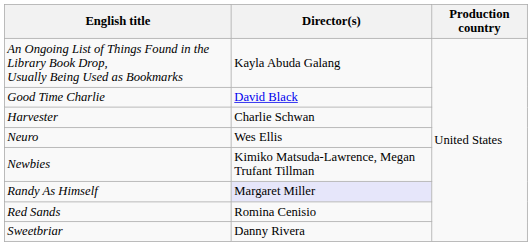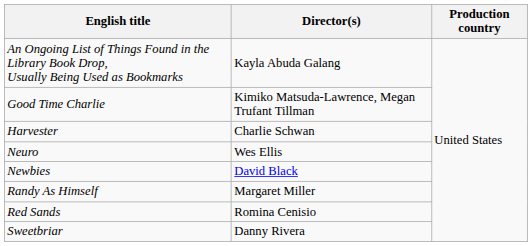 <table class="wikitable plainrowheaders" style="width:75%; margin-bottom:4px">
 <tr>
 <th scope="col">English title</th>
 <th scope="col">Director(s)</th>
 <th scope="col">Production country</th>
 </tr>
 <tr>
 <td scope="row"><em>An Ongoing List of Things Found in the Library Book Drop,<br>Usually Being Used as Bookmarks</em></td>
 <td>Kayla Abuda Galang</td>
 <td rowspan="8">United States</td>
 </tr>
 <tr>
 <td scope="row"><em>Good Time Charlie</em></td>
-<td><a href='#'>David Black</a></td>
+<td>Kimiko Matsuda-Lawrence, Megan Trufant Tillman</td>
 </tr>
 <tr>
 <td scope="row"><em>Harvester</em></td>
 <td>Charlie Schwan</td>
 </tr>
 <tr>
 <td scope="row"><em>Neuro</em></td>
 <td>Wes Ellis</td>
 </tr>
 <tr>
 <td scope="row"><em>Newbies</em></td>
-<td>Kimiko Matsuda-Lawrence, Megan Trufant Tillman</td>
+<td><a href='#'>David Black</a></td>
 </tr>
 <tr>
 <td scope="row"><em>Randy As Himself</em></td>
-<td style="background: lavender;">Margaret Miller</td>
+<td>Margaret Miller</td>
 </tr>
 <tr>
 <td scope="row"><em>Red Sands</em></td>
 <td>Romina Cenisio</td>
 </tr>
 <tr>
 <td scope="row"><em>Sweetbriar</em></td>
 <td>Danny Rivera</td>
 </tr>
 </table>
